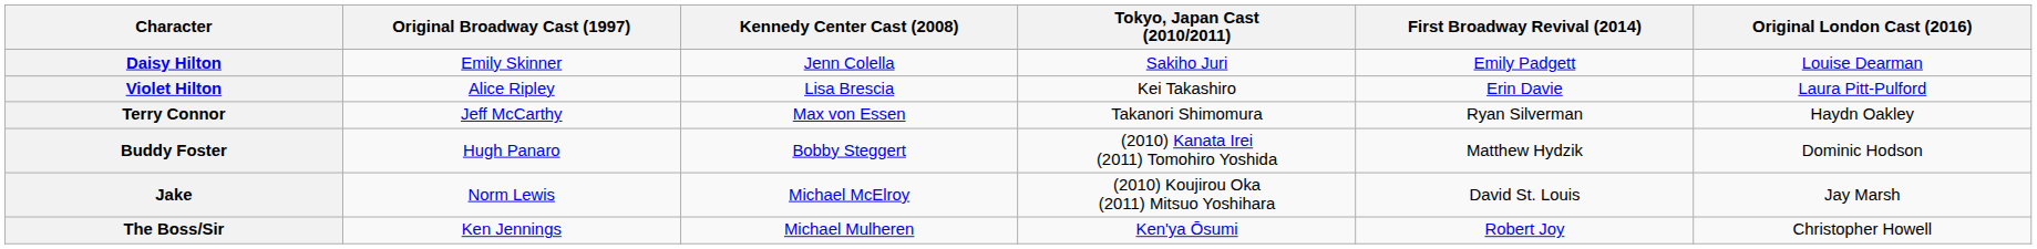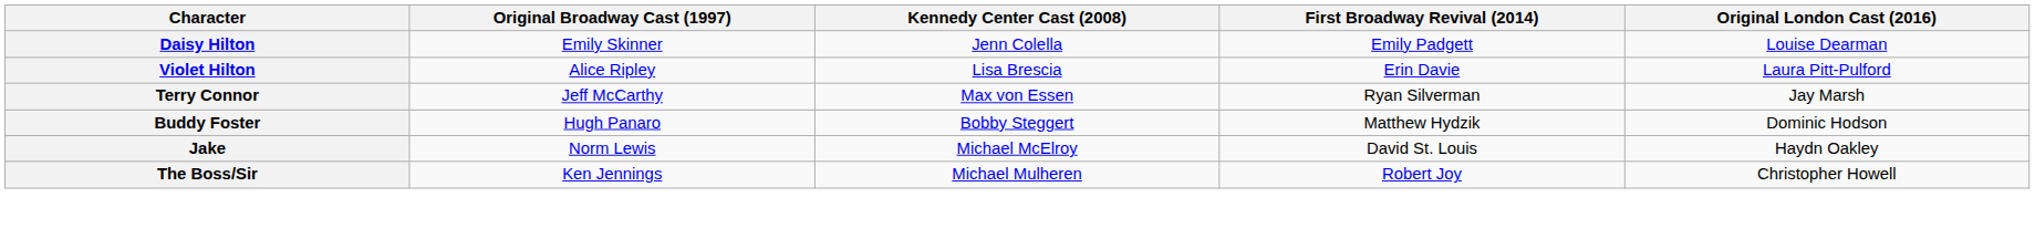 <table class="wikitable">
 <tr>
 <th style="width:10%;">Character</th>
 <th style="width:10%;">Original Broadway Cast (1997)</th>
 <th style="width:10%;">Kennedy Center Cast (2008)</th>
-<th style="width:10%;">Tokyo, Japan Cast <br> (2010/2011)</th>
 <th style="width:10%;">First Broadway Revival (2014)</th>
 <th style="width:10%;">Original London Cast (2016)</th>
 </tr>
 <tr>
 <th><a href='#'>Daisy Hilton</a></th>
 <td style="text-align:center;"><a href='#'>Emily Skinner</a></td>
 <td colspan="1" style="text-align:center;"><a href='#'>Jenn Colella</a></td>
-<td style="text-align:center;"><a href='#'>Sakiho Juri</a></td>
 <td style="text-align:center;"><a href='#'>Emily Padgett</a></td>
 <td style="text-align:center;"><a href='#'>Louise Dearman</a></td>
 </tr>
 <tr>
 <th><a href='#'>Violet Hilton</a></th>
 <td style="text-align:center;"><a href='#'>Alice Ripley</a></td>
 <td colspan="1" style="text-align:center;"><a href='#'>Lisa Brescia</a></td>
-<td style="text-align:center;">Kei Takashiro</td>
 <td style="text-align:center;"><a href='#'>Erin Davie</a></td>
 <td style="text-align:center;"><a href='#'>Laura Pitt-Pulford</a></td>
 </tr>
 <tr>
 <th>Terry Connor</th>
 <td style="text-align:center;"><a href='#'>Jeff McCarthy</a></td>
 <td colspan="1" style="text-align:center;"><a href='#'>Max von Essen</a></td>
-<td style="text-align:center;">Takanori Shimomura</td>
 <td style="text-align:center;">Ryan Silverman</td>
-<td style="text-align:center;">Haydn Oakley</td>
+<td style="text-align:center;">Jay Marsh</td>
 </tr>
 <tr>
 <th>Buddy Foster</th>
 <td style="text-align:center;"><a href='#'>Hugh Panaro</a></td>
 <td colspan="1" style="text-align:center;"><a href='#'>Bobby Steggert</a></td>
-<td style="text-align:center;">(2010) <a href='#'>Kanata Irei</a> <br>(2011) Tomohiro Yoshida</td>
 <td style="text-align:center;">Matthew Hydzik</td>
 <td style="text-align:center;">Dominic Hodson</td>
 </tr>
 <tr>
 <th>Jake</th>
 <td style="text-align:center;"><a href='#'>Norm Lewis</a></td>
 <td colspan="1" style="text-align:center;"><a href='#'>Michael McElroy</a></td>
-<td style="text-align:center;">(2010) Koujirou Oka <br>(2011) Mitsuo Yoshihara</td>
 <td style="text-align:center;">David St. Louis</td>
-<td style="text-align:center;">Jay Marsh</td>
+<td style="text-align:center;">Haydn Oakley</td>
 </tr>
 <tr>
 <th>The Boss/Sir</th>
 <td style="text-align:center;"><a href='#'>Ken Jennings</a></td>
 <td colspan="1" style="text-align:center;"><a href='#'>Michael Mulheren</a></td>
-<td style="text-align:center;"><a href='#'>Ken'ya Ōsumi</a></td>
 <td style="text-align:center;"><a href='#'>Robert Joy</a></td>
 <td style="text-align:center;">Christopher Howell</td>
 </tr>
 </table>
